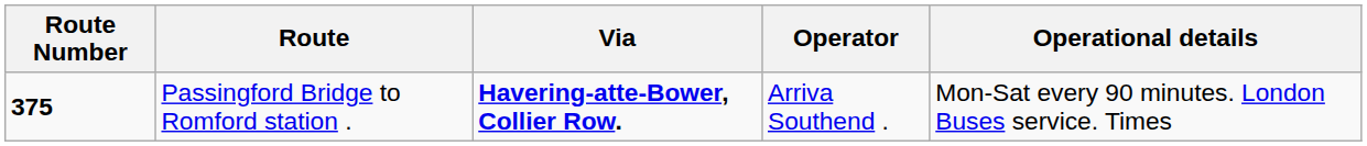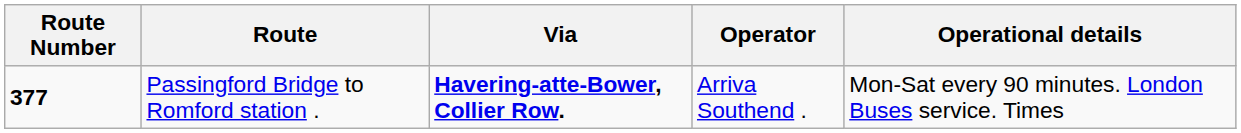 <table class="wikitable">
 <tr>
 <th>Route Number</th>
 <th>Route</th>
 <th>Via</th>
 <th>Operator</th>
 <th>Operational details</th>
 </tr>
 <tr>
-<td><strong>375</strong> </td>
+<td><strong>377</strong> </td>
 <td><a href='#'>Passingford Bridge</a> to <a href='#'>Romford station</a> .</td>
 <td><strong><a href='#'>Havering-atte-Bower</a>, <a href='#'>Collier Row</a>.</strong></td>
 <td><a href='#'>Arriva Southend</a> .</td>
 <td>Mon-Sat every 90 minutes. <a href='#'>London Buses</a> service. Times</td>
 </tr>
 </table>
